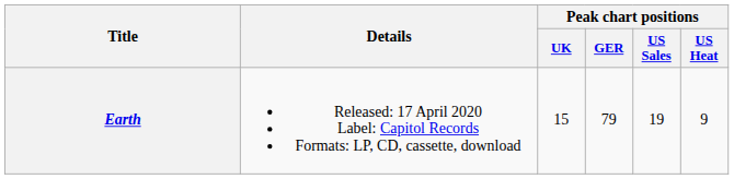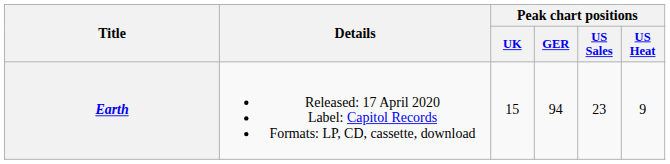 <table class="wikitable plainrowheaders" style="text-align:center;">
 <tr>
 <th scope="col" rowspan="2" style="width:15em;">Title</th>
 <th scope="col" rowspan="2" style="width:19em;">Details</th>
 <th scope="col" colspan="4">Peak chart positions</th>
 </tr>
 <tr>
 <th scope="col" style="width:3em;font-size:90%;"><a href='#'>UK</a><br></th>
 <th scope="col" style="width:3em;font-size:90%;"><a href='#'>GER</a><br></th>
 <th scope="col" style="width:3em;font-size:90%;"><a href='#'>US<br>Sales</a><br></th>
 <th scope="col" style="width:3em;font-size:90%;"><a href='#'>US<br>Heat</a><br></th>
 </tr>
 <tr>
 <th scope="row"><em><a href='#'>Earth</a></em></th>
 <td><br><ul><li>Released: 17 April 2020</li><li>Label: <a href='#'>Capitol Records</a></li><li>Formats: LP, CD, cassette, download</li></ul></td>
 <td>15</td>
-<td>79</td>
-<td>19</td>
+<td>94</td>
+<td>23</td>
 <td>9</td>
 </tr>
 </table>
